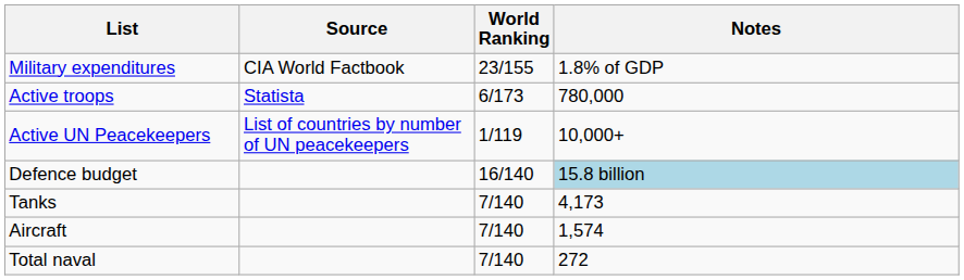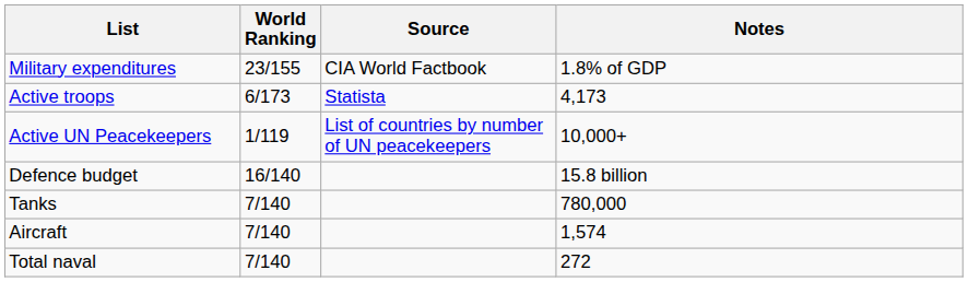 <table class="wikitable">
 <tr>
 <th style="width:200px;">List</th>
+<th width="1">World Ranking</th>
 <th style="width:200px;">Source</th>
-<th width="1">World Ranking</th>
 <th style="width:350px;">Notes</th>
 </tr>
 <tr>
 <td><a href='#'>Military expenditures</a></td>
+<td>23/155</td>
 <td>CIA World Factbook</td>
-<td>23/155</td>
 <td>1.8% of GDP</td>
 </tr>
 <tr>
 <td><a href='#'>Active troops</a></td>
+<td>6/173</td>
 <td><a href='#'>Statista</a></td>
-<td>6/173</td>
-<td>780,000</td>
+<td>4,173</td>
 </tr>
 <tr>
 <td><a href='#'>Active UN Peacekeepers</a></td>
+<td>1/119</td>
 <td><a href='#'>List of countries by number of UN peacekeepers</a></td>
-<td>1/119</td>
 <td>10,000+</td>
 </tr>
 <tr>
 <td>Defence budget</td>
+<td>16/140</td>
 <td></td>
-<td>16/140</td>
-<td style="background: lightblue;">15.8 billion</td>
+<td>15.8 billion</td>
 </tr>
 <tr>
 <td>Tanks</td>
+<td>7/140</td>
 <td></td>
-<td>7/140</td>
-<td>4,173</td>
+<td>780,000</td>
 </tr>
 <tr>
 <td>Aircraft</td>
+<td>7/140</td>
 <td></td>
-<td>7/140</td>
 <td>1,574</td>
 </tr>
 <tr>
 <td>Total naval</td>
+<td>7/140</td>
 <td></td>
-<td>7/140</td>
 <td>272</td>
 </tr>
 </table>
